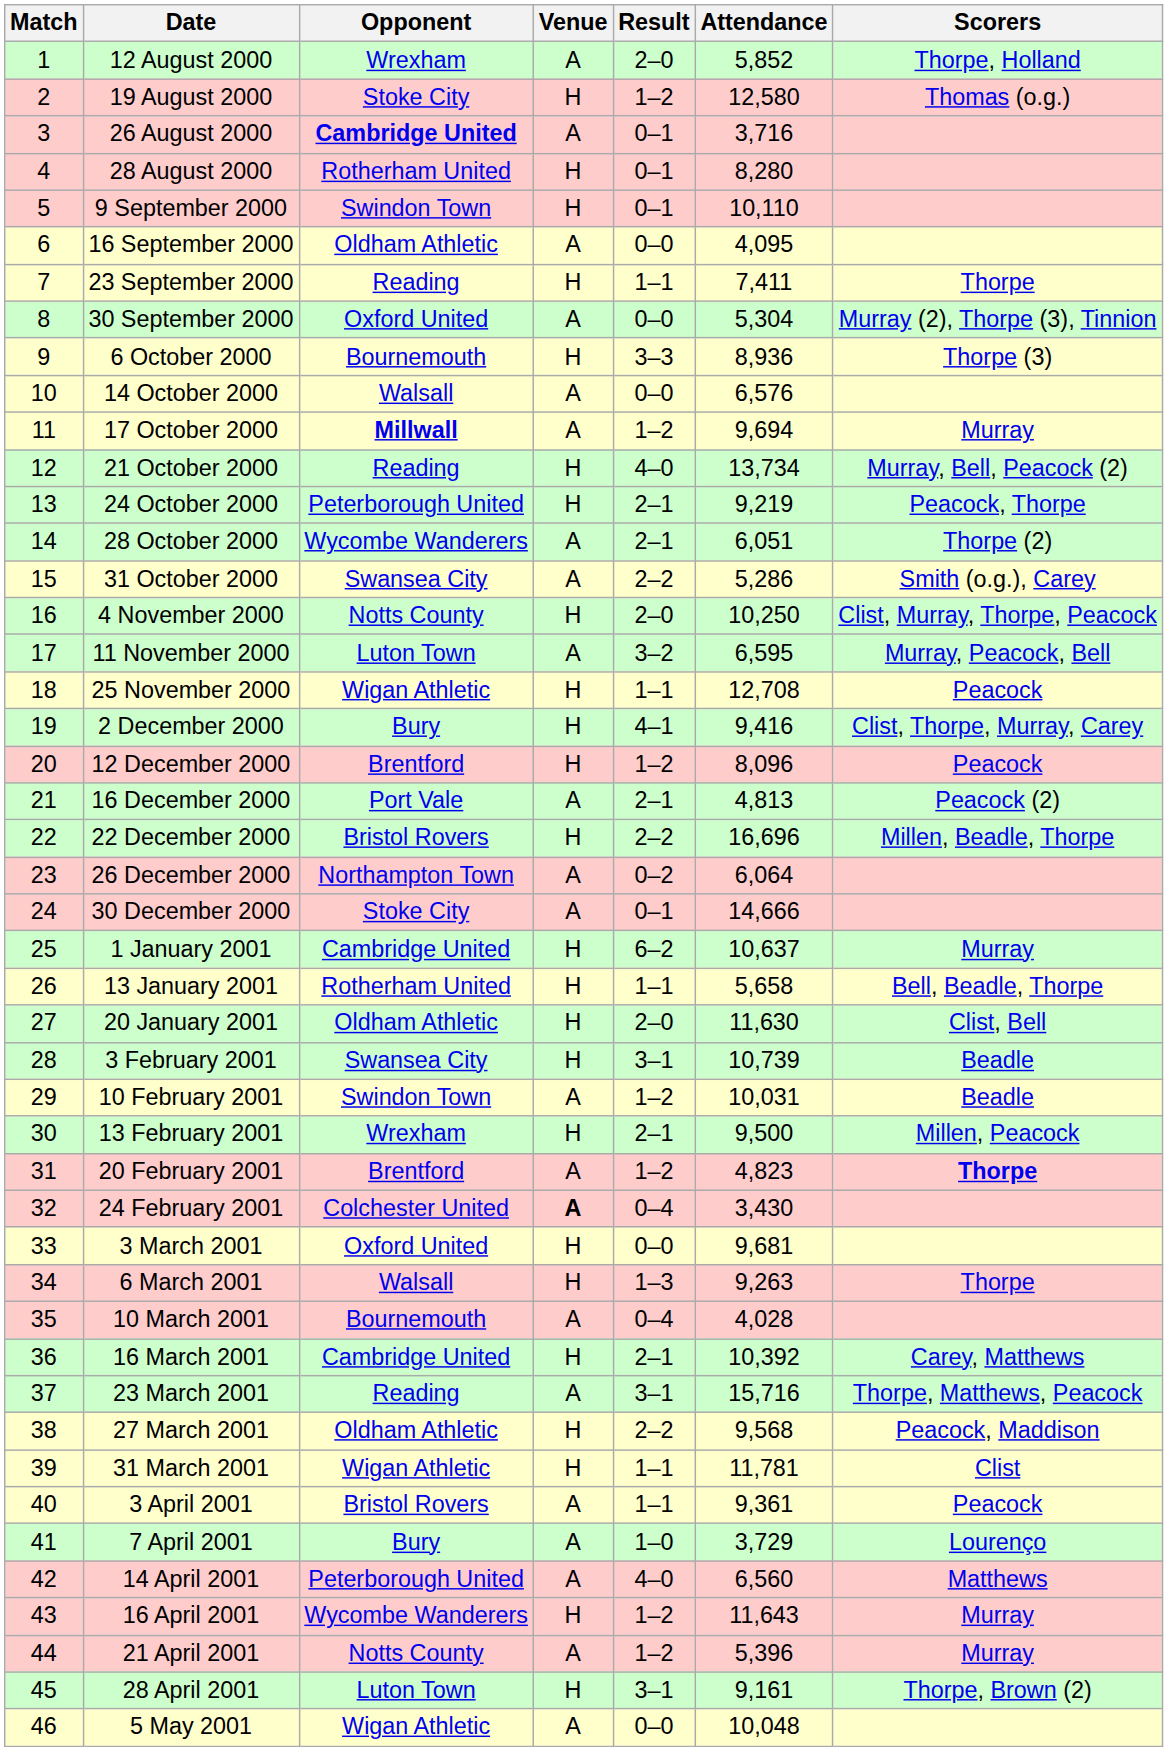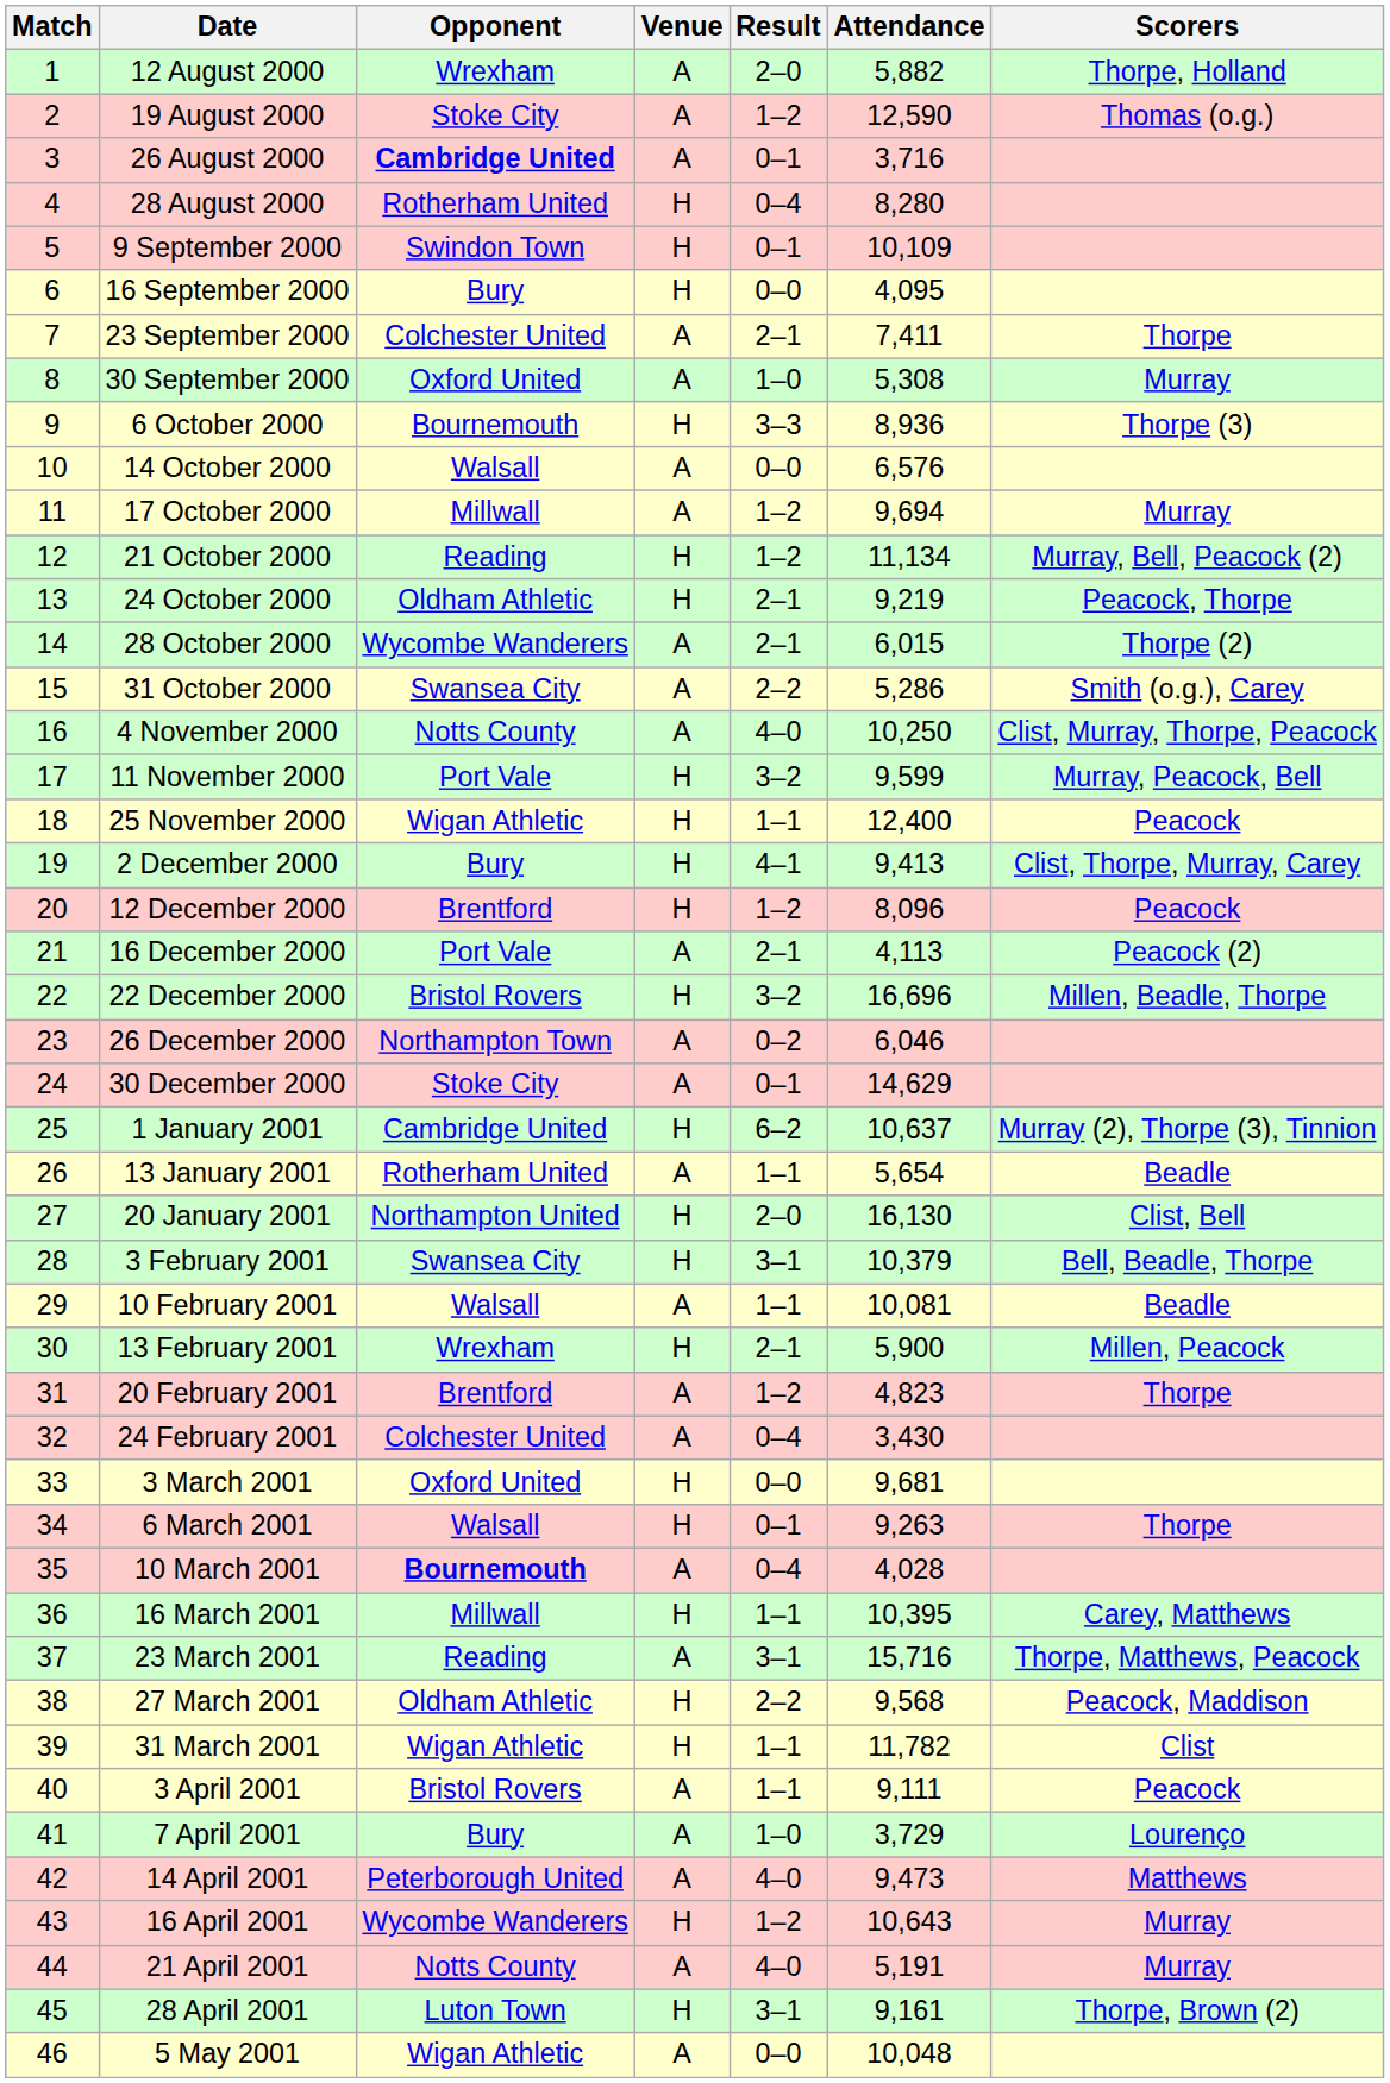 <table class="wikitable" style="font-size:100%; text-align:center">
 <tr>
 <th>Match</th>
 <th>Date</th>
 <th>Opponent</th>
 <th>Venue</th>
 <th>Result</th>
 <th>Attendance</th>
 <th>Scorers</th>
 </tr>
 <tr style="background: #CCFFCC;">
 <td>1</td>
 <td>12 August 2000</td>
 <td><a href='#'>Wrexham</a></td>
 <td>A</td>
 <td>2–0</td>
-<td>5,852</td>
+<td>5,882</td>
 <td><a href='#'>Thorpe</a>, <a href='#'>Holland</a></td>
 </tr>
 <tr style="background: #FFCCCC;">
 <td>2</td>
 <td>19 August 2000</td>
 <td><a href='#'>Stoke City</a></td>
-<td>H</td>
+<td>A</td>
 <td>1–2</td>
-<td>12,580</td>
+<td>12,590</td>
 <td><a href='#'>Thomas</a> (o.g.)</td>
 </tr>
 <tr style="background: #FFCCCC;">
 <td>3</td>
 <td>26 August 2000</td>
 <td><strong><a href='#'>Cambridge United</a></strong></td>
 <td>A</td>
 <td>0–1</td>
 <td>3,716</td>
 <td></td>
 </tr>
 <tr style="background: #FFCCCC;">
 <td>4</td>
 <td>28 August 2000</td>
 <td><a href='#'>Rotherham United</a></td>
 <td>H</td>
-<td>0–1</td>
+<td>0–4</td>
 <td>8,280</td>
 <td></td>
 </tr>
 <tr style="background: #FFCCCC;">
 <td>5</td>
 <td>9 September 2000</td>
 <td><a href='#'>Swindon Town</a></td>
 <td>H</td>
 <td>0–1</td>
-<td>10,110</td>
+<td>10,109</td>
 <td></td>
 </tr>
 <tr style="background: #FFFFCC;">
 <td>6</td>
 <td>16 September 2000</td>
-<td><a href='#'>Oldham Athletic</a></td>
-<td>A</td>
+<td><a href='#'>Bury</a></td>
+<td>H</td>
 <td>0–0</td>
 <td>4,095</td>
 <td></td>
 </tr>
 <tr style="background: #FFFFCC;">
 <td>7</td>
 <td>23 September 2000</td>
-<td><a href='#'>Reading</a></td>
-<td>H</td>
-<td>1–1</td>
+<td><a href='#'>Colchester United</a></td>
+<td>A</td>
+<td>2–1</td>
 <td>7,411</td>
 <td><a href='#'>Thorpe</a></td>
 </tr>
 <tr style="background: #CCFFCC;">
 <td>8</td>
 <td>30 September 2000</td>
 <td><a href='#'>Oxford United</a></td>
 <td>A</td>
-<td>0–0</td>
-<td>5,304</td>
-<td><a href='#'>Murray</a> (2), <a href='#'>Thorpe</a> (3), <a href='#'>Tinnion</a></td>
+<td>1–0</td>
+<td>5,308</td>
+<td><a href='#'>Murray</a></td>
 </tr>
 <tr style="background: #FFFFCC;">
 <td>9</td>
 <td>6 October 2000</td>
 <td><a href='#'>Bournemouth</a></td>
 <td>H</td>
 <td>3–3</td>
 <td>8,936</td>
 <td><a href='#'>Thorpe</a> (3)</td>
 </tr>
 <tr style="background: #FFFFCC;">
 <td>10</td>
 <td>14 October 2000</td>
 <td><a href='#'>Walsall</a></td>
 <td>A</td>
 <td>0–0</td>
 <td>6,576</td>
 <td></td>
 </tr>
 <tr style="background: #FFFFCC;">
 <td>11</td>
 <td>17 October 2000</td>
-<td><strong><a href='#'>Millwall</a></strong></td>
+<td><a href='#'>Millwall</a></td>
 <td>A</td>
 <td>1–2</td>
 <td>9,694</td>
 <td><a href='#'>Murray</a></td>
 </tr>
 <tr style="background: #CCFFCC;">
 <td>12</td>
 <td>21 October 2000</td>
 <td><a href='#'>Reading</a></td>
 <td>H</td>
-<td>4–0</td>
-<td>13,734</td>
+<td>1–2</td>
+<td>11,134</td>
 <td><a href='#'>Murray</a>, <a href='#'>Bell</a>, <a href='#'>Peacock</a> (2)</td>
 </tr>
 <tr style="background: #CCFFCC;">
 <td>13</td>
 <td>24 October 2000</td>
-<td><a href='#'>Peterborough United</a></td>
+<td><a href='#'>Oldham Athletic</a></td>
 <td>H</td>
 <td>2–1</td>
 <td>9,219</td>
 <td><a href='#'>Peacock</a>, <a href='#'>Thorpe</a></td>
 </tr>
 <tr style="background: #CCFFCC;">
 <td>14</td>
 <td>28 October 2000</td>
 <td><a href='#'>Wycombe Wanderers</a></td>
 <td>A</td>
 <td>2–1</td>
-<td>6,051</td>
+<td>6,015</td>
 <td><a href='#'>Thorpe</a> (2)</td>
 </tr>
 <tr style="background: #FFFFCC;">
 <td>15</td>
 <td>31 October 2000</td>
 <td><a href='#'>Swansea City</a></td>
 <td>A</td>
 <td>2–2</td>
 <td>5,286</td>
 <td><a href='#'>Smith</a> (o.g.), <a href='#'>Carey</a></td>
 </tr>
 <tr style="background: #CCFFCC;">
 <td>16</td>
 <td>4 November 2000</td>
 <td><a href='#'>Notts County</a></td>
-<td>H</td>
-<td>2–0</td>
+<td>A</td>
+<td>4–0</td>
 <td>10,250</td>
 <td><a href='#'>Clist</a>, <a href='#'>Murray</a>, <a href='#'>Thorpe</a>, <a href='#'>Peacock</a></td>
 </tr>
 <tr style="background: #CCFFCC;">
 <td>17</td>
 <td>11 November 2000</td>
-<td><a href='#'>Luton Town</a></td>
-<td>A</td>
+<td><a href='#'>Port Vale</a></td>
+<td>H</td>
 <td>3–2</td>
-<td>6,595</td>
+<td>9,599</td>
 <td><a href='#'>Murray</a>, <a href='#'>Peacock</a>, <a href='#'>Bell</a></td>
 </tr>
 <tr style="background: #FFFFCC;">
 <td>18</td>
 <td>25 November 2000</td>
 <td><a href='#'>Wigan Athletic</a></td>
 <td>H</td>
 <td>1–1</td>
-<td>12,708</td>
+<td>12,400</td>
 <td><a href='#'>Peacock</a></td>
 </tr>
 <tr style="background: #CCFFCC;">
 <td>19</td>
 <td>2 December 2000</td>
 <td><a href='#'>Bury</a></td>
 <td>H</td>
 <td>4–1</td>
-<td>9,416</td>
+<td>9,413</td>
 <td><a href='#'>Clist</a>, <a href='#'>Thorpe</a>, <a href='#'>Murray</a>, <a href='#'>Carey</a></td>
 </tr>
 <tr style="background: #FFCCCC;">
 <td>20</td>
 <td>12 December 2000</td>
 <td><a href='#'>Brentford</a></td>
 <td>H</td>
 <td>1–2</td>
 <td>8,096</td>
 <td><a href='#'>Peacock</a></td>
 </tr>
 <tr style="background: #CCFFCC;">
 <td>21</td>
 <td>16 December 2000</td>
 <td><a href='#'>Port Vale</a></td>
 <td>A</td>
 <td>2–1</td>
-<td>4,813</td>
+<td>4,113</td>
 <td><a href='#'>Peacock</a> (2)</td>
 </tr>
 <tr style="background: #CCFFCC;">
 <td>22</td>
 <td>22 December 2000</td>
 <td><a href='#'>Bristol Rovers</a></td>
 <td>H</td>
-<td>2–2</td>
+<td>3–2</td>
 <td>16,696</td>
 <td><a href='#'>Millen</a>, <a href='#'>Beadle</a>, <a href='#'>Thorpe</a></td>
 </tr>
 <tr style="background: #FFCCCC;">
 <td>23</td>
 <td>26 December 2000</td>
 <td><a href='#'>Northampton Town</a></td>
 <td>A</td>
 <td>0–2</td>
-<td>6,064</td>
+<td>6,046</td>
 <td></td>
 </tr>
 <tr style="background: #FFCCCC;">
 <td>24</td>
 <td>30 December 2000</td>
 <td><a href='#'>Stoke City</a></td>
 <td>A</td>
 <td>0–1</td>
-<td>14,666</td>
+<td>14,629</td>
 <td></td>
 </tr>
 <tr style="background: #CCFFCC;">
 <td>25</td>
 <td>1 January 2001</td>
 <td><a href='#'>Cambridge United</a></td>
 <td>H</td>
 <td>6–2</td>
 <td>10,637</td>
-<td><a href='#'>Murray</a></td>
+<td><a href='#'>Murray</a> (2), <a href='#'>Thorpe</a> (3), <a href='#'>Tinnion</a></td>
 </tr>
 <tr style="background: #FFFFCC;">
 <td>26</td>
 <td>13 January 2001</td>
 <td><a href='#'>Rotherham United</a></td>
-<td>H</td>
+<td>A</td>
 <td>1–1</td>
-<td>5,658</td>
-<td><a href='#'>Bell</a>, <a href='#'>Beadle</a>, <a href='#'>Thorpe</a></td>
+<td>5,654</td>
+<td><a href='#'>Beadle</a></td>
 </tr>
 <tr style="background: #CCFFCC;">
 <td>27</td>
 <td>20 January 2001</td>
-<td><a href='#'>Oldham Athletic</a></td>
+<td><a href='#'>Northampton United</a></td>
 <td>H</td>
 <td>2–0</td>
-<td>11,630</td>
+<td>16,130</td>
 <td><a href='#'>Clist</a>, <a href='#'>Bell</a></td>
 </tr>
 <tr style="background: #CCFFCC;">
 <td>28</td>
 <td>3 February 2001</td>
 <td><a href='#'>Swansea City</a></td>
 <td>H</td>
 <td>3–1</td>
-<td>10,739</td>
-<td><a href='#'>Beadle</a></td>
+<td>10,379</td>
+<td><a href='#'>Bell</a>, <a href='#'>Beadle</a>, <a href='#'>Thorpe</a></td>
 </tr>
 <tr style="background: #FFFFCC;">
 <td>29</td>
 <td>10 February 2001</td>
-<td><a href='#'>Swindon Town</a></td>
+<td><a href='#'>Walsall</a></td>
 <td>A</td>
-<td>1–2</td>
-<td>10,031</td>
+<td>1–1</td>
+<td>10,081</td>
 <td><a href='#'>Beadle</a></td>
 </tr>
 <tr style="background: #CCFFCC;">
 <td>30</td>
 <td>13 February 2001</td>
 <td><a href='#'>Wrexham</a></td>
 <td>H</td>
 <td>2–1</td>
-<td>9,500</td>
+<td>5,900</td>
 <td><a href='#'>Millen</a>, <a href='#'>Peacock</a></td>
 </tr>
 <tr style="background: #FFCCCC;">
 <td>31</td>
 <td>20 February 2001</td>
 <td><a href='#'>Brentford</a></td>
 <td>A</td>
 <td>1–2</td>
 <td>4,823</td>
-<td><strong><a href='#'>Thorpe</a></strong></td>
+<td><a href='#'>Thorpe</a></td>
 </tr>
 <tr style="background: #FFCCCC;">
 <td>32</td>
 <td>24 February 2001</td>
 <td><a href='#'>Colchester United</a></td>
-<td><strong>A</strong></td>
+<td>A</td>
 <td>0–4</td>
 <td>3,430</td>
 <td></td>
 </tr>
 <tr style="background: #FFFFCC;">
 <td>33</td>
 <td>3 March 2001</td>
 <td><a href='#'>Oxford United</a></td>
 <td>H</td>
 <td>0–0</td>
 <td>9,681</td>
 <td></td>
 </tr>
 <tr style="background: #FFCCCC;">
 <td>34</td>
 <td>6 March 2001</td>
 <td><a href='#'>Walsall</a></td>
 <td>H</td>
-<td>1–3</td>
+<td>0–1</td>
 <td>9,263</td>
 <td><a href='#'>Thorpe</a></td>
 </tr>
 <tr style="background: #FFCCCC;">
 <td>35</td>
 <td>10 March 2001</td>
-<td><a href='#'>Bournemouth</a></td>
+<td><strong><a href='#'>Bournemouth</a></strong></td>
 <td>A</td>
 <td>0–4</td>
 <td>4,028</td>
 <td></td>
 </tr>
 <tr style="background: #CCFFCC;">
 <td>36</td>
 <td>16 March 2001</td>
-<td><a href='#'>Cambridge United</a></td>
+<td><a href='#'>Millwall</a></td>
 <td>H</td>
-<td>2–1</td>
-<td>10,392</td>
+<td>1–1</td>
+<td>10,395</td>
 <td><a href='#'>Carey</a>, <a href='#'>Matthews</a></td>
 </tr>
 <tr style="background: #CCFFCC;">
 <td>37</td>
 <td>23 March 2001</td>
 <td><a href='#'>Reading</a></td>
 <td>A</td>
 <td>3–1</td>
 <td>15,716</td>
 <td><a href='#'>Thorpe</a>, <a href='#'>Matthews</a>, <a href='#'>Peacock</a></td>
 </tr>
 <tr style="background: #FFFFCC;">
 <td>38</td>
 <td>27 March 2001</td>
 <td><a href='#'>Oldham Athletic</a></td>
 <td>H</td>
 <td>2–2</td>
 <td>9,568</td>
 <td><a href='#'>Peacock</a>, <a href='#'>Maddison</a></td>
 </tr>
 <tr style="background: #FFFFCC;">
 <td>39</td>
 <td>31 March 2001</td>
 <td><a href='#'>Wigan Athletic</a></td>
 <td>H</td>
 <td>1–1</td>
-<td>11,781</td>
+<td>11,782</td>
 <td><a href='#'>Clist</a></td>
 </tr>
 <tr style="background: #FFFFCC;">
 <td>40</td>
 <td>3 April 2001</td>
 <td><a href='#'>Bristol Rovers</a></td>
 <td>A</td>
 <td>1–1</td>
-<td>9,361</td>
+<td>9,111</td>
 <td><a href='#'>Peacock</a></td>
 </tr>
 <tr style="background: #CCFFCC;">
 <td>41</td>
 <td>7 April 2001</td>
 <td><a href='#'>Bury</a></td>
 <td>A</td>
 <td>1–0</td>
 <td>3,729</td>
 <td><a href='#'>Lourenço</a></td>
 </tr>
 <tr style="background: #FFCCCC;">
 <td>42</td>
 <td>14 April 2001</td>
 <td><a href='#'>Peterborough United</a></td>
 <td>A</td>
 <td>4–0</td>
-<td>6,560</td>
+<td>9,473</td>
 <td><a href='#'>Matthews</a></td>
 </tr>
 <tr style="background: #FFCCCC;">
 <td>43</td>
 <td>16 April 2001</td>
 <td><a href='#'>Wycombe Wanderers</a></td>
 <td>H</td>
 <td>1–2</td>
-<td>11,643</td>
+<td>10,643</td>
 <td><a href='#'>Murray</a></td>
 </tr>
 <tr style="background: #FFCCCC;">
 <td>44</td>
 <td>21 April 2001</td>
 <td><a href='#'>Notts County</a></td>
 <td>A</td>
-<td>1–2</td>
-<td>5,396</td>
+<td>4–0</td>
+<td>5,191</td>
 <td><a href='#'>Murray</a></td>
 </tr>
 <tr style="background: #CCFFCC;">
 <td>45</td>
 <td>28 April 2001</td>
 <td><a href='#'>Luton Town</a></td>
 <td>H</td>
 <td>3–1</td>
 <td>9,161</td>
 <td><a href='#'>Thorpe</a>, <a href='#'> Brown</a> (2)</td>
 </tr>
 <tr style="background: #FFFFCC;">
 <td>46</td>
 <td>5 May 2001</td>
 <td><a href='#'>Wigan Athletic</a></td>
 <td>A</td>
 <td>0–0</td>
 <td>10,048</td>
 <td></td>
 </tr>
 </table>
